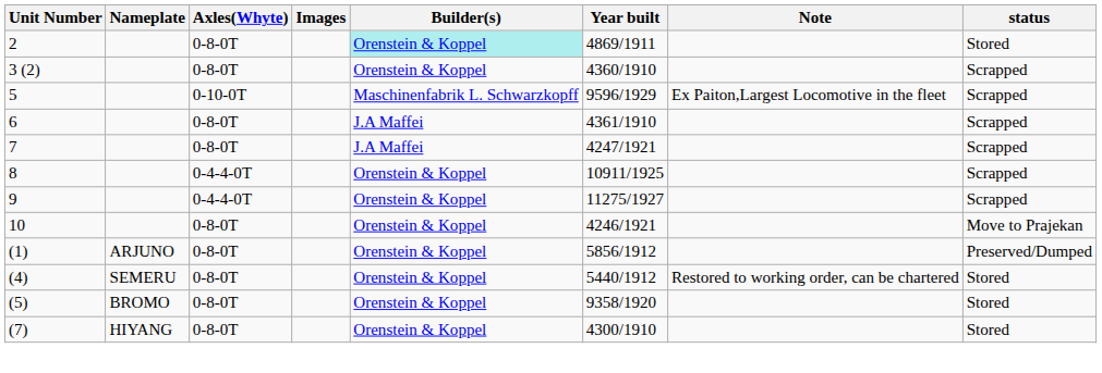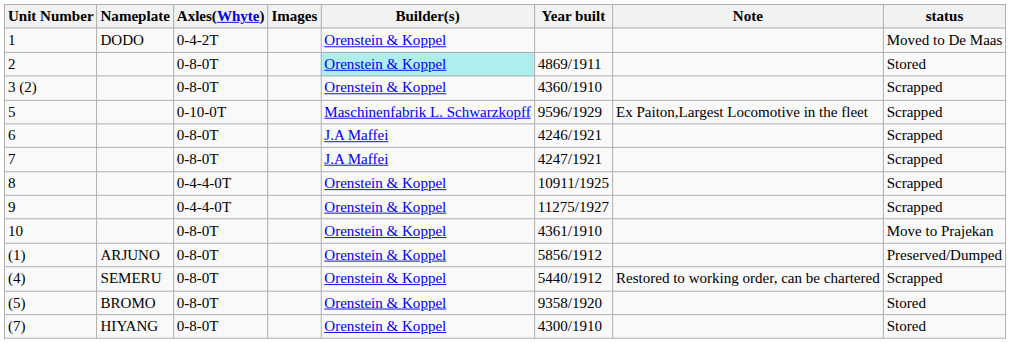 <table class="wikitable">
 <tr>
 <th>Unit Number</th>
 <th>Nameplate</th>
 <th>Axles(<a href='#'>Whyte</a>)</th>
 <th>Images</th>
 <th>Builder(s)</th>
 <th>Year built</th>
 <th>Note</th>
 <th>status</th>
+</tr>
+<tr>
+<td>1</td>
+<td>DODO</td>
+<td>0-4-2T</td>
+<td><br></td>
+<td> <a href='#'>Orenstein & Koppel</a></td>
+<td></td>
+<td></td>
+<td>Moved to De Maas</td>
 </tr>
 <tr>
 <td>2</td>
 <td></td>
 <td>0-8-0T</td>
 <td><br></td>
 <td style="background: paleturquoise;"> <a href='#'>Orenstein & Koppel</a></td>
 <td>4869/1911</td>
 <td></td>
 <td>Stored</td>
 </tr>
 <tr>
 <td>3 (2)</td>
 <td></td>
 <td>0-8-0T</td>
 <td></td>
 <td> <a href='#'>Orenstein & Koppel</a></td>
 <td>4360/1910</td>
 <td></td>
 <td>Scrapped</td>
 </tr>
 <tr>
 <td>5</td>
 <td></td>
 <td>0-10-0T</td>
 <td></td>
 <td> <a href='#'>Maschinenfabrik L. Schwarzkopff</a></td>
 <td>9596/1929</td>
 <td>Ex Paiton,Largest Locomotive in the fleet</td>
 <td>Scrapped</td>
 </tr>
 <tr>
 <td>6</td>
 <td></td>
 <td>0-8-0T</td>
 <td></td>
 <td> <a href='#'>J.A Maffei</a></td>
-<td>4361/1910</td>
+<td>4246/1921</td>
 <td></td>
 <td>Scrapped</td>
 </tr>
 <tr>
 <td>7</td>
 <td></td>
 <td>0-8-0T</td>
 <td><br></td>
 <td> <a href='#'>J.A Maffei</a></td>
 <td>4247/1921</td>
 <td></td>
 <td>Scrapped</td>
 </tr>
 <tr>
 <td>8</td>
 <td></td>
 <td>0-4-4-0T</td>
 <td></td>
 <td> <a href='#'>Orenstein & Koppel</a></td>
 <td>10911/1925</td>
 <td></td>
 <td>Scrapped</td>
 </tr>
 <tr>
 <td>9</td>
 <td></td>
 <td>0-4-4-0T</td>
 <td></td>
 <td> <a href='#'>Orenstein & Koppel</a></td>
 <td>11275/1927</td>
 <td></td>
 <td>Scrapped</td>
 </tr>
 <tr>
 <td>10</td>
 <td></td>
 <td>0-8-0T</td>
 <td></td>
 <td> <a href='#'>Orenstein & Koppel</a></td>
-<td>4246/1921</td>
+<td>4361/1910</td>
 <td></td>
 <td>Move to Prajekan</td>
 </tr>
 <tr>
 <td>(1)</td>
 <td>ARJUNO</td>
 <td>0-8-0T</td>
 <td></td>
 <td> <a href='#'>Orenstein & Koppel</a></td>
 <td>5856/1912</td>
 <td></td>
 <td>Preserved/Dumped</td>
 </tr>
 <tr>
 <td>(4)</td>
 <td>SEMERU</td>
 <td>0-8-0T</td>
 <td><br></td>
 <td> <a href='#'>Orenstein & Koppel</a></td>
 <td>5440/1912</td>
 <td>Restored to working order, can be chartered</td>
-<td>Stored</td>
+<td>Scrapped</td>
 </tr>
 <tr>
 <td>(5)</td>
 <td>BROMO</td>
 <td>0-8-0T</td>
 <td><br></td>
 <td> <a href='#'>Orenstein & Koppel</a></td>
 <td>9358/1920</td>
 <td></td>
 <td>Stored</td>
 </tr>
 <tr>
 <td>(7)</td>
 <td>HIYANG</td>
 <td>0-8-0T</td>
 <td></td>
 <td> <a href='#'>Orenstein & Koppel</a></td>
 <td>4300/1910</td>
 <td></td>
 <td>Stored</td>
 </tr>
 </table>
